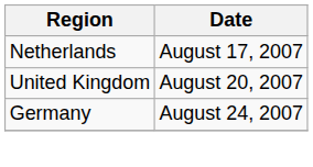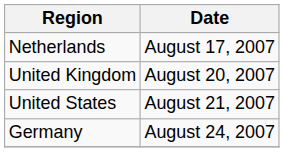 <table class="wikitable">
 <tr>
 <th>Region</th>
 <th>Date</th>
 </tr>
 <tr>
 <td>Netherlands</td>
 <td>August 17, 2007</td>
 </tr>
 <tr>
 <td>United Kingdom</td>
 <td>August 20, 2007</td>
 </tr>
 <tr>
+<td>United States</td>
+<td>August 21, 2007</td>
+</tr>
+<tr>
 <td>Germany</td>
 <td>August 24, 2007</td>
 </tr>
 <tr>
 </tr>
 </table>
